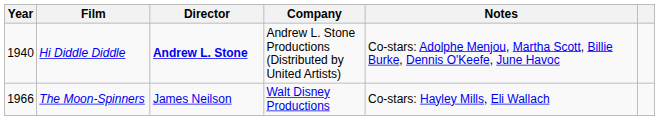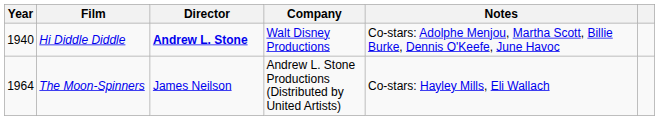 <table class="wikitable unsortable">
 <tr>
 <th scope="col" style="width: 1em;">Year</th>
 <th scope="col" style="width: 9em;">Film</th>
 <th scope="col" style="width: 9em;">Director</th>
 <th scope="col" style="width: 8em;">Company</th>
 <th scope="col">Notes</th>
 <th scope="col" style="width:1em;"></th>
 </tr>
 <tr>
 <td>1940</td>
 <td><em><a href='#'>Hi Diddle Diddle</a></em></td>
 <td><strong><a href='#'>Andrew L. Stone</a></strong></td>
-<td>Andrew L. Stone Productions (Distributed by United Artists)</td>
+<td><a href='#'>Walt Disney Productions</a></td>
 <td>Co-stars: <a href='#'>Adolphe Menjou</a>, <a href='#'>Martha Scott</a>, <a href='#'>Billie Burke</a>, <a href='#'>Dennis O'Keefe</a>, <a href='#'>June Havoc</a></td>
 <td align=center></td>
 </tr>
 <tr>
-<td>1966</td>
+<td>1964</td>
 <td><em><a href='#'>The Moon-Spinners</a></em></td>
 <td><a href='#'>James Neilson</a></td>
-<td><a href='#'>Walt Disney Productions</a></td>
+<td>Andrew L. Stone Productions (Distributed by United Artists)</td>
 <td>Co-stars: <a href='#'>Hayley Mills</a>, <a href='#'>Eli Wallach</a></td>
 <td align=center></td>
 </tr>
 </table>
